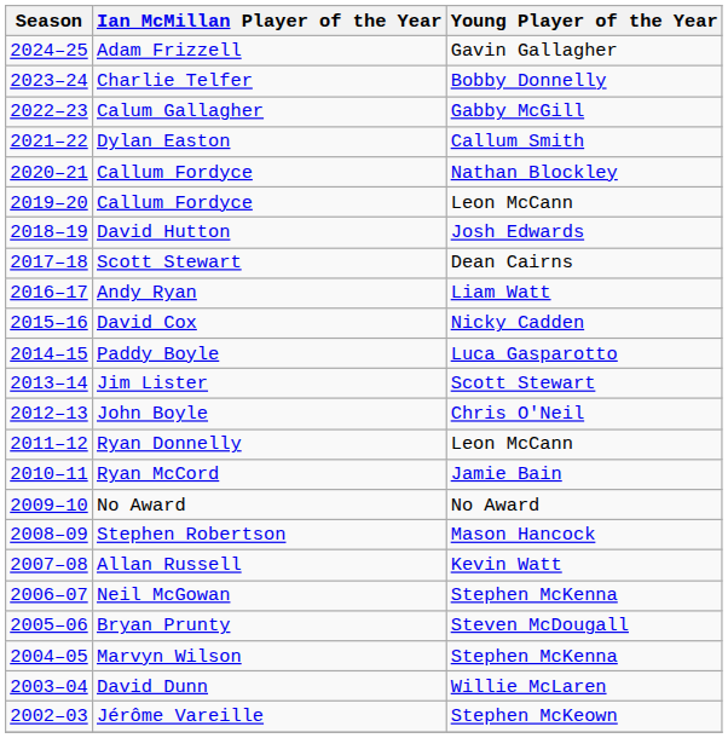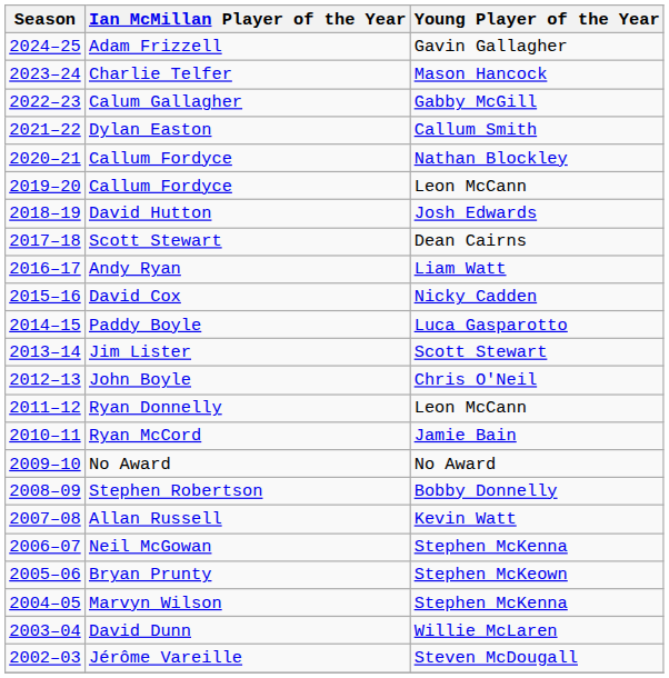 <table class="wikitable">
 <tr>
 <th>Season</th>
 <th><a href='#'>Ian McMillan</a> Player of the Year</th>
 <th>Young Player of the Year</th>
 </tr>
 <tr>
 <td><a href='#'>2024–25</a></td>
 <td><a href='#'>Adam Frizzell</a></td>
 <td>Gavin Gallagher</td>
 </tr>
 <tr>
 <td><a href='#'>2023–24</a></td>
 <td><a href='#'>Charlie Telfer</a></td>
-<td><a href='#'>Bobby Donnelly</a></td>
+<td><a href='#'>Mason Hancock</a></td>
 </tr>
 <tr>
 <td><a href='#'>2022–23</a></td>
 <td><a href='#'>Calum Gallagher</a></td>
 <td><a href='#'>Gabby McGill</a></td>
 </tr>
 <tr>
 <td><a href='#'>2021–22</a></td>
 <td><a href='#'>Dylan Easton</a></td>
 <td><a href='#'>Callum Smith</a></td>
 </tr>
 <tr>
 <td><a href='#'>2020–21</a></td>
 <td><a href='#'>Callum Fordyce</a></td>
 <td><a href='#'>Nathan Blockley</a></td>
 </tr>
 <tr>
 <td><a href='#'>2019–20</a></td>
 <td><a href='#'>Callum Fordyce</a></td>
 <td>Leon McCann</td>
 </tr>
 <tr>
 <td><a href='#'>2018–19</a></td>
 <td><a href='#'>David Hutton</a></td>
 <td><a href='#'>Josh Edwards</a></td>
 </tr>
 <tr>
 <td><a href='#'>2017–18</a></td>
 <td><a href='#'>Scott Stewart</a></td>
 <td>Dean Cairns</td>
 </tr>
 <tr>
 <td><a href='#'>2016–17</a></td>
 <td><a href='#'>Andy Ryan</a></td>
 <td><a href='#'>Liam Watt</a></td>
 </tr>
 <tr>
 <td><a href='#'>2015–16</a></td>
 <td><a href='#'>David Cox</a></td>
 <td><a href='#'>Nicky Cadden</a></td>
 </tr>
 <tr>
 <td><a href='#'>2014–15</a></td>
 <td><a href='#'>Paddy Boyle</a></td>
 <td><a href='#'>Luca Gasparotto</a></td>
 </tr>
 <tr>
 <td><a href='#'>2013–14</a></td>
 <td><a href='#'>Jim Lister</a></td>
 <td><a href='#'>Scott Stewart</a></td>
 </tr>
 <tr>
 <td><a href='#'>2012–13</a></td>
 <td><a href='#'>John Boyle</a></td>
 <td><a href='#'>Chris O'Neil</a></td>
 </tr>
 <tr>
 <td><a href='#'>2011–12</a></td>
 <td><a href='#'>Ryan Donnelly</a></td>
 <td>Leon McCann</td>
 </tr>
 <tr>
 <td><a href='#'>2010–11</a></td>
 <td><a href='#'>Ryan McCord</a></td>
 <td><a href='#'>Jamie Bain</a></td>
 </tr>
 <tr>
 <td><a href='#'>2009–10</a></td>
 <td>No Award</td>
 <td>No Award</td>
 </tr>
 <tr>
 <td><a href='#'>2008–09</a></td>
 <td><a href='#'>Stephen Robertson</a></td>
-<td><a href='#'>Mason Hancock</a></td>
+<td><a href='#'>Bobby Donnelly</a></td>
 </tr>
 <tr>
 <td><a href='#'>2007–08</a></td>
 <td><a href='#'>Allan Russell</a></td>
 <td><a href='#'>Kevin Watt</a></td>
 </tr>
 <tr>
 <td><a href='#'>2006–07</a></td>
 <td><a href='#'>Neil McGowan</a></td>
 <td><a href='#'>Stephen McKenna</a></td>
 </tr>
 <tr>
 <td><a href='#'>2005–06</a></td>
 <td><a href='#'>Bryan Prunty</a></td>
-<td><a href='#'>Steven McDougall</a></td>
+<td><a href='#'>Stephen McKeown</a></td>
 </tr>
 <tr>
 <td><a href='#'>2004–05</a></td>
 <td><a href='#'>Marvyn Wilson</a></td>
 <td><a href='#'>Stephen McKenna</a></td>
 </tr>
 <tr>
 <td><a href='#'>2003–04</a></td>
 <td><a href='#'>David Dunn</a></td>
 <td><a href='#'>Willie McLaren</a></td>
 </tr>
 <tr>
 <td><a href='#'>2002–03</a></td>
 <td><a href='#'>Jérôme Vareille</a></td>
-<td><a href='#'>Stephen McKeown</a></td>
+<td><a href='#'>Steven McDougall</a></td>
 </tr>
 <tr>
 </tr>
 </table>
